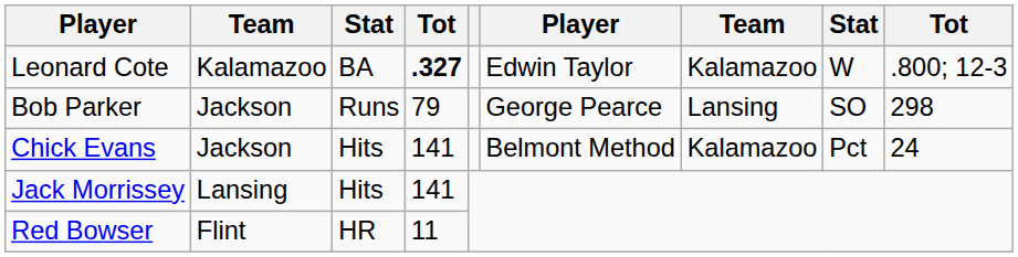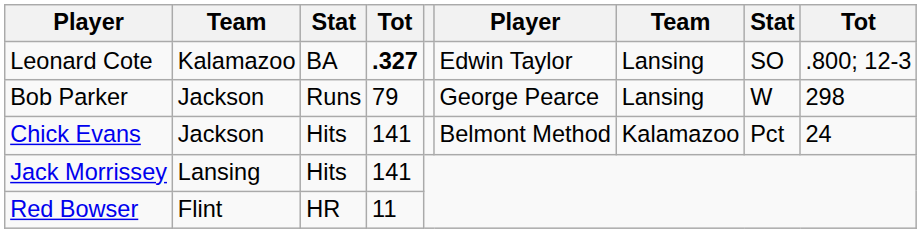 <table class="wikitable">
 <tr>
 <th>Player</th>
 <th>Team</th>
 <th>Stat</th>
 <th>Tot</th>
 <th></th>
 <th>Player</th>
 <th>Team</th>
 <th>Stat</th>
 <th>Tot</th>
 </tr>
 <tr>
 <td>Leonard Cote</td>
 <td>Kalamazoo</td>
 <td>BA</td>
 <td><strong>.327</strong></td>
 <td></td>
 <td>Edwin Taylor</td>
-<td>Kalamazoo</td>
-<td>W</td>
+<td>Lansing</td>
+<td>SO</td>
 <td>.800; 12-3</td>
 </tr>
 <tr>
 <td>Bob Parker</td>
 <td>Jackson</td>
 <td>Runs</td>
 <td>79</td>
 <td></td>
 <td>George Pearce</td>
 <td>Lansing</td>
-<td>SO</td>
+<td>W</td>
 <td>298</td>
 </tr>
 <tr>
 <td><a href='#'>Chick Evans</a></td>
 <td>Jackson</td>
 <td>Hits</td>
 <td>141</td>
 <td></td>
 <td>Belmont Method</td>
 <td>Kalamazoo</td>
 <td>Pct</td>
 <td>24</td>
 </tr>
 <tr>
 <td><a href='#'>Jack Morrissey</a></td>
 <td>Lansing</td>
 <td>Hits</td>
 <td>141</td>
 </tr>
 <tr>
 <td><a href='#'>Red Bowser</a></td>
 <td>Flint</td>
 <td>HR</td>
 <td>11</td>
 </tr>
 </table>
